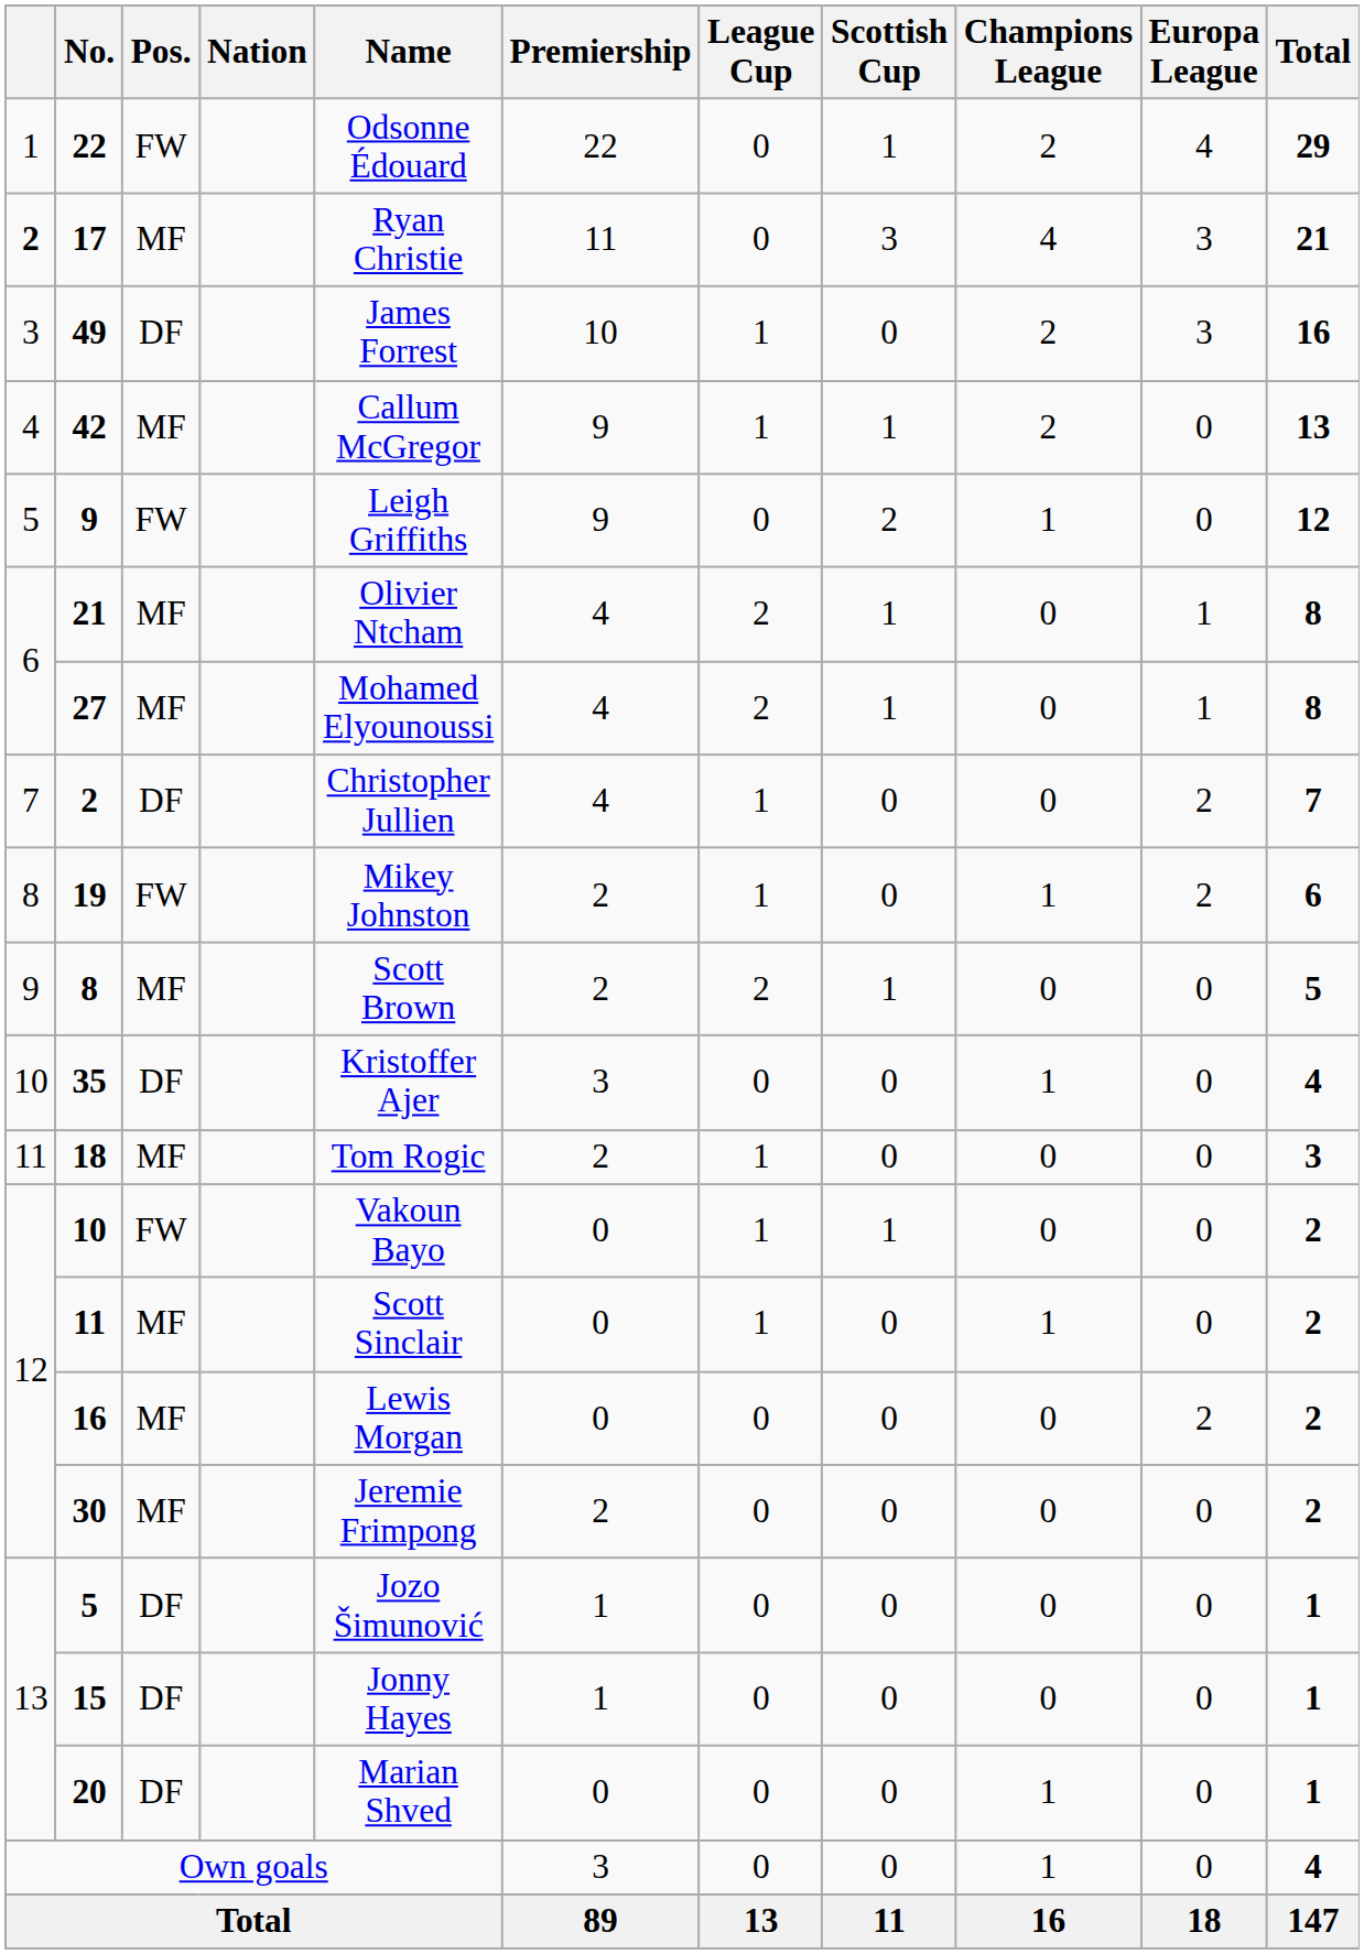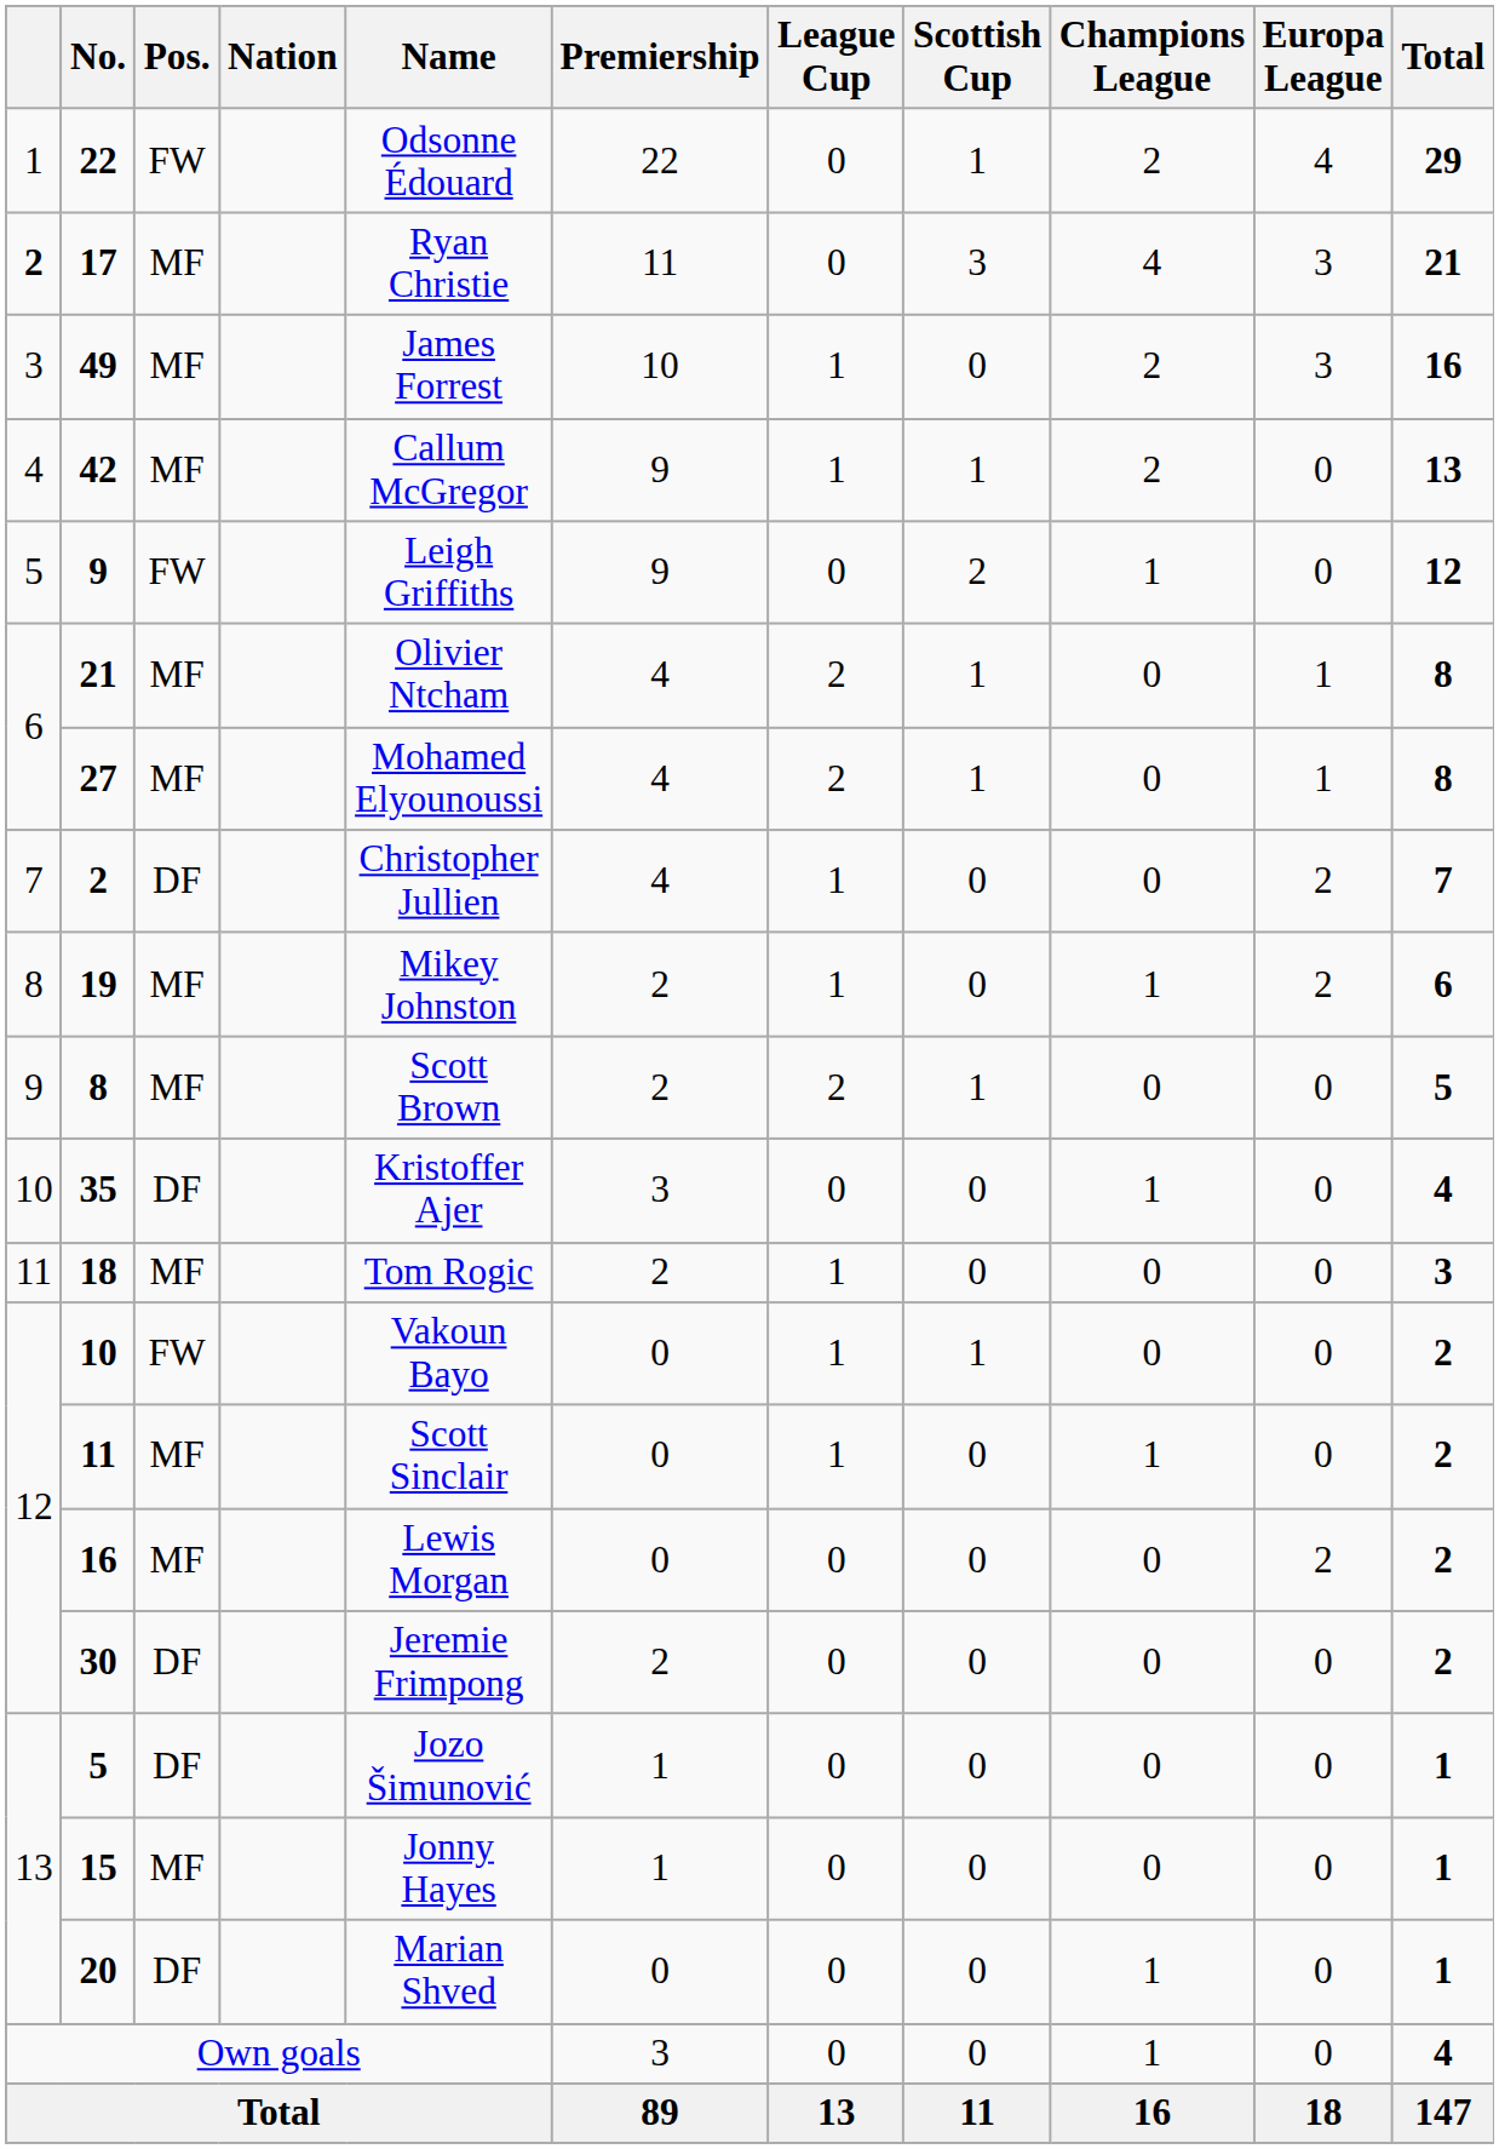 <table class="wikitable sortable" style="text-align:center;">
 <tr>
 <th></th>
 <th width="7%">No.</th>
 <th width="7%">Pos.</th>
 <th width="7%">Nation</th>
 <th width="20%">Name</th>
 <th>Premiership</th>
 <th>League Cup</th>
 <th>Scottish Cup</th>
 <th>Champions League</th>
 <th>Europa League</th>
 <th>Total</th>
 </tr>
 <tr>
 <td align=center rowspan=1>1</td>
 <td><strong>22</strong></td>
 <td>FW</td>
 <td></td>
 <td><a href='#'>Odsonne Édouard</a></td>
 <td>22 </td>
 <td>0 </td>
 <td>1 </td>
 <td>2 </td>
 <td>4 </td>
 <td><strong>29</strong> </td>
 </tr>
 <tr>
 <td align=center rowspan=1><strong>2</strong></td>
 <td><strong>17</strong></td>
 <td>MF</td>
 <td></td>
 <td><a href='#'>Ryan Christie</a></td>
 <td>11 </td>
 <td>0 </td>
 <td>3 </td>
 <td>4 </td>
 <td>3 </td>
 <td><strong>21</strong> </td>
 </tr>
 <tr>
 <td align=center rowspan=1>3</td>
 <td><strong>49</strong></td>
-<td>DF</td>
+<td>MF</td>
 <td></td>
 <td><a href='#'>James Forrest</a></td>
 <td>10 </td>
 <td>1 </td>
 <td>0 </td>
 <td>2 </td>
 <td>3 </td>
 <td><strong>16</strong> </td>
 </tr>
 <tr>
 <td align=center rowspan=1>4</td>
 <td><strong>42</strong></td>
 <td>MF</td>
 <td></td>
 <td><a href='#'>Callum McGregor</a></td>
 <td>9 </td>
 <td>1 </td>
 <td>1 </td>
 <td>2 </td>
 <td>0 </td>
 <td><strong>13</strong> </td>
 </tr>
 <tr>
 <td align=center rowspan=1>5</td>
 <td><strong>9</strong></td>
 <td>FW</td>
 <td></td>
 <td><a href='#'>Leigh Griffiths</a></td>
 <td>9 </td>
 <td>0 </td>
 <td>2 </td>
 <td>1 </td>
 <td>0 </td>
 <td><strong>12</strong> </td>
 </tr>
 <tr>
 <td align=center rowspan=2>6</td>
 <td><strong>21</strong></td>
 <td>MF</td>
 <td></td>
 <td><a href='#'>Olivier Ntcham</a></td>
 <td>4 </td>
 <td>2 </td>
 <td>1 </td>
 <td>0 </td>
 <td>1 </td>
 <td><strong>8</strong> </td>
 </tr>
 <tr>
 <td><strong>27</strong></td>
 <td>MF</td>
 <td></td>
 <td><a href='#'>Mohamed Elyounoussi</a></td>
 <td>4 </td>
 <td>2 </td>
 <td>1 </td>
 <td>0 </td>
 <td>1 </td>
 <td><strong>8</strong> </td>
 </tr>
 <tr>
 <td align=center rowspan=1>7</td>
 <td><strong>2</strong></td>
 <td>DF</td>
 <td></td>
 <td><a href='#'>Christopher Jullien</a></td>
 <td>4 </td>
 <td>1 </td>
 <td>0 </td>
 <td>0 </td>
 <td>2 </td>
 <td><strong>7</strong> </td>
 </tr>
 <tr>
 <td align=center rowspan=1>8</td>
 <td><strong>19</strong></td>
-<td>FW</td>
+<td>MF</td>
 <td></td>
 <td><a href='#'>Mikey Johnston</a></td>
 <td>2 </td>
 <td>1 </td>
 <td>0 </td>
 <td>1 </td>
 <td>2 </td>
 <td><strong>6</strong> </td>
 </tr>
 <tr>
 <td align=center rowspan=1>9</td>
 <td><strong>8</strong></td>
 <td>MF</td>
 <td></td>
 <td><a href='#'>Scott Brown</a></td>
 <td>2 </td>
 <td>2 </td>
 <td>1 </td>
 <td>0 </td>
 <td>0 </td>
 <td><strong>5</strong> </td>
 </tr>
 <tr>
 <td align=center rowspan=1>10</td>
 <td><strong>35</strong></td>
 <td>DF</td>
 <td></td>
 <td><a href='#'>Kristoffer Ajer</a></td>
 <td>3 </td>
 <td>0 </td>
 <td>0 </td>
 <td>1 </td>
 <td>0 </td>
 <td><strong>4</strong> </td>
 </tr>
 <tr>
 <td align=center rowspan=1>11</td>
 <td><strong>18</strong></td>
 <td>MF</td>
 <td></td>
 <td><a href='#'>Tom Rogic</a></td>
 <td>2 </td>
 <td>1 </td>
 <td>0 </td>
 <td>0 </td>
 <td>0 </td>
 <td><strong>3</strong> </td>
 </tr>
 <tr>
 <td align=center rowspan=4>12</td>
 <td><strong>10</strong></td>
 <td>FW</td>
 <td></td>
 <td><a href='#'>Vakoun Bayo</a></td>
 <td>0 </td>
 <td>1 </td>
 <td>1 </td>
 <td>0 </td>
 <td>0 </td>
 <td><strong>2</strong> </td>
 </tr>
 <tr>
 <td><strong>11</strong></td>
 <td>MF</td>
 <td></td>
 <td><a href='#'>Scott Sinclair</a></td>
 <td>0 </td>
 <td>1 </td>
 <td>0 </td>
 <td>1 </td>
 <td>0 </td>
 <td><strong>2</strong> </td>
 </tr>
 <tr>
 <td><strong>16</strong></td>
 <td>MF</td>
 <td></td>
 <td><a href='#'>Lewis Morgan</a></td>
 <td>0 </td>
 <td>0 </td>
 <td>0 </td>
 <td>0 </td>
 <td>2 </td>
 <td><strong>2</strong> </td>
 </tr>
 <tr>
 <td><strong>30</strong></td>
-<td>MF</td>
+<td>DF</td>
 <td></td>
 <td><a href='#'>Jeremie Frimpong</a></td>
 <td>2 </td>
 <td>0 </td>
 <td>0 </td>
 <td>0 </td>
 <td>0 </td>
 <td><strong>2</strong> </td>
 </tr>
 <tr>
 <td align=center rowspan=3>13</td>
 <td><strong>5</strong></td>
 <td>DF</td>
 <td></td>
 <td><a href='#'>Jozo Šimunović</a></td>
 <td>1 </td>
 <td>0 </td>
 <td>0 </td>
 <td>0 </td>
 <td>0 </td>
 <td><strong>1</strong> </td>
 </tr>
 <tr>
 <td><strong>15</strong></td>
-<td>DF</td>
+<td>MF</td>
 <td></td>
 <td><a href='#'>Jonny Hayes</a></td>
 <td>1 </td>
 <td>0 </td>
 <td>0 </td>
 <td>0 </td>
 <td>0 </td>
 <td><strong>1</strong> </td>
 </tr>
 <tr>
 <td><strong>20</strong></td>
 <td>DF</td>
 <td></td>
 <td><a href='#'>Marian Shved</a></td>
 <td>0 </td>
 <td>0 </td>
 <td>0 </td>
 <td>1 </td>
 <td>0 </td>
 <td><strong>1</strong> </td>
 </tr>
 <tr>
 <td colspan=5><a href='#'>Own goals</a></td>
 <td>3 </td>
 <td>0 </td>
 <td>0 </td>
 <td>1 </td>
 <td>0 </td>
 <td><strong>4</strong> </td>
 </tr>
 <tr class="sortbottom" bgcolor="#f1f1f1">
 <td colspan=5 align=center><strong>Total</strong></td>
 <td align=center><strong>89</strong></td>
 <td align=center><strong>13</strong></td>
 <td align=center><strong>11</strong></td>
 <td align=center><strong>16</strong></td>
 <td align=center><strong>18</strong></td>
 <td align=center><strong>147</strong></td>
 </tr>
 </table>
